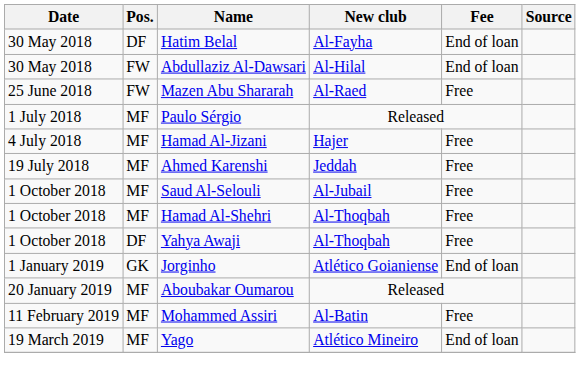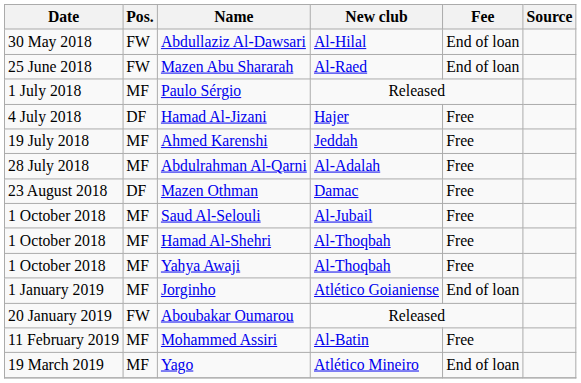 <table class="wikitable" style="text-align:left">
 <tr>
 <th>Date</th>
 <th>Pos.</th>
 <th>Name</th>
 <th>New club</th>
 <th>Fee</th>
 <th>Source</th>
-</tr>
-<tr>
-<td>30 May 2018</td>
-<td>DF</td>
-<td> <a href='#'>Hatim Belal</a></td>
-<td> <a href='#'>Al-Fayha</a></td>
-<td>End of loan</td>
-<td></td>
 </tr>
 <tr>
 <td>30 May 2018</td>
 <td>FW</td>
 <td> <a href='#'>Abdullaziz Al-Dawsari</a></td>
 <td> <a href='#'>Al-Hilal</a></td>
 <td>End of loan</td>
 <td></td>
 </tr>
 <tr>
 <td>25 June 2018</td>
 <td>FW</td>
 <td> <a href='#'>Mazen Abu Shararah</a></td>
 <td> <a href='#'>Al-Raed</a></td>
-<td>Free</td>
+<td>End of loan</td>
 <td></td>
 </tr>
 <tr>
 <td>1 July 2018</td>
 <td>MF</td>
 <td> <a href='#'>Paulo Sérgio</a></td>
 <td colspan="2" style="text-align:center;">Released</td>
 <td></td>
 </tr>
 <tr>
 <td>4 July 2018</td>
-<td>MF</td>
+<td>DF</td>
 <td> <a href='#'>Hamad Al-Jizani</a></td>
 <td> <a href='#'>Hajer</a></td>
 <td>Free</td>
 <td></td>
 </tr>
 <tr>
 <td>19 July 2018</td>
 <td>MF</td>
 <td> <a href='#'>Ahmed Karenshi</a></td>
 <td> <a href='#'>Jeddah</a></td>
+<td>Free</td>
+<td></td>
+</tr>
+<tr>
+<td>28 July 2018</td>
+<td>MF</td>
+<td> <a href='#'>Abdulrahman Al-Qarni</a></td>
+<td> <a href='#'>Al-Adalah</a></td>
+<td>Free</td>
+<td></td>
+</tr>
+<tr>
+<td>23 August 2018</td>
+<td>DF</td>
+<td> <a href='#'>Mazen Othman</a></td>
+<td> <a href='#'>Damac</a></td>
 <td>Free</td>
 <td></td>
 </tr>
 <tr>
 <td>1 October 2018</td>
 <td>MF</td>
 <td> <a href='#'>Saud Al-Selouli</a></td>
 <td> <a href='#'>Al-Jubail</a></td>
 <td>Free</td>
 <td></td>
 </tr>
 <tr>
 <td>1 October 2018</td>
 <td>MF</td>
 <td> <a href='#'>Hamad Al-Shehri</a></td>
 <td> <a href='#'>Al-Thoqbah</a></td>
 <td>Free</td>
 <td></td>
 </tr>
 <tr>
 <td>1 October 2018</td>
-<td>DF</td>
+<td>MF</td>
 <td> <a href='#'>Yahya Awaji</a></td>
 <td> <a href='#'>Al-Thoqbah</a></td>
 <td>Free</td>
 <td></td>
 </tr>
 <tr>
 <td>1 January 2019</td>
-<td>GK</td>
+<td>MF</td>
 <td> <a href='#'>Jorginho</a></td>
 <td> <a href='#'>Atlético Goianiense</a></td>
 <td>End of loan</td>
 <td></td>
 </tr>
 <tr>
 <td>20 January 2019</td>
-<td>MF</td>
+<td>FW</td>
 <td> <a href='#'>Aboubakar Oumarou</a></td>
 <td colspan="2" style="text-align:center;">Released</td>
 <td></td>
 </tr>
 <tr>
 <td>11 February 2019</td>
 <td>MF</td>
 <td> <a href='#'>Mohammed Assiri</a></td>
 <td> <a href='#'>Al-Batin</a></td>
 <td>Free</td>
 <td></td>
 </tr>
 <tr>
 <td>19 March 2019</td>
 <td>MF</td>
 <td> <a href='#'>Yago</a></td>
 <td> <a href='#'>Atlético Mineiro</a></td>
 <td>End of loan</td>
 <td></td>
 </tr>
 <tr>
 </tr>
 </table>
